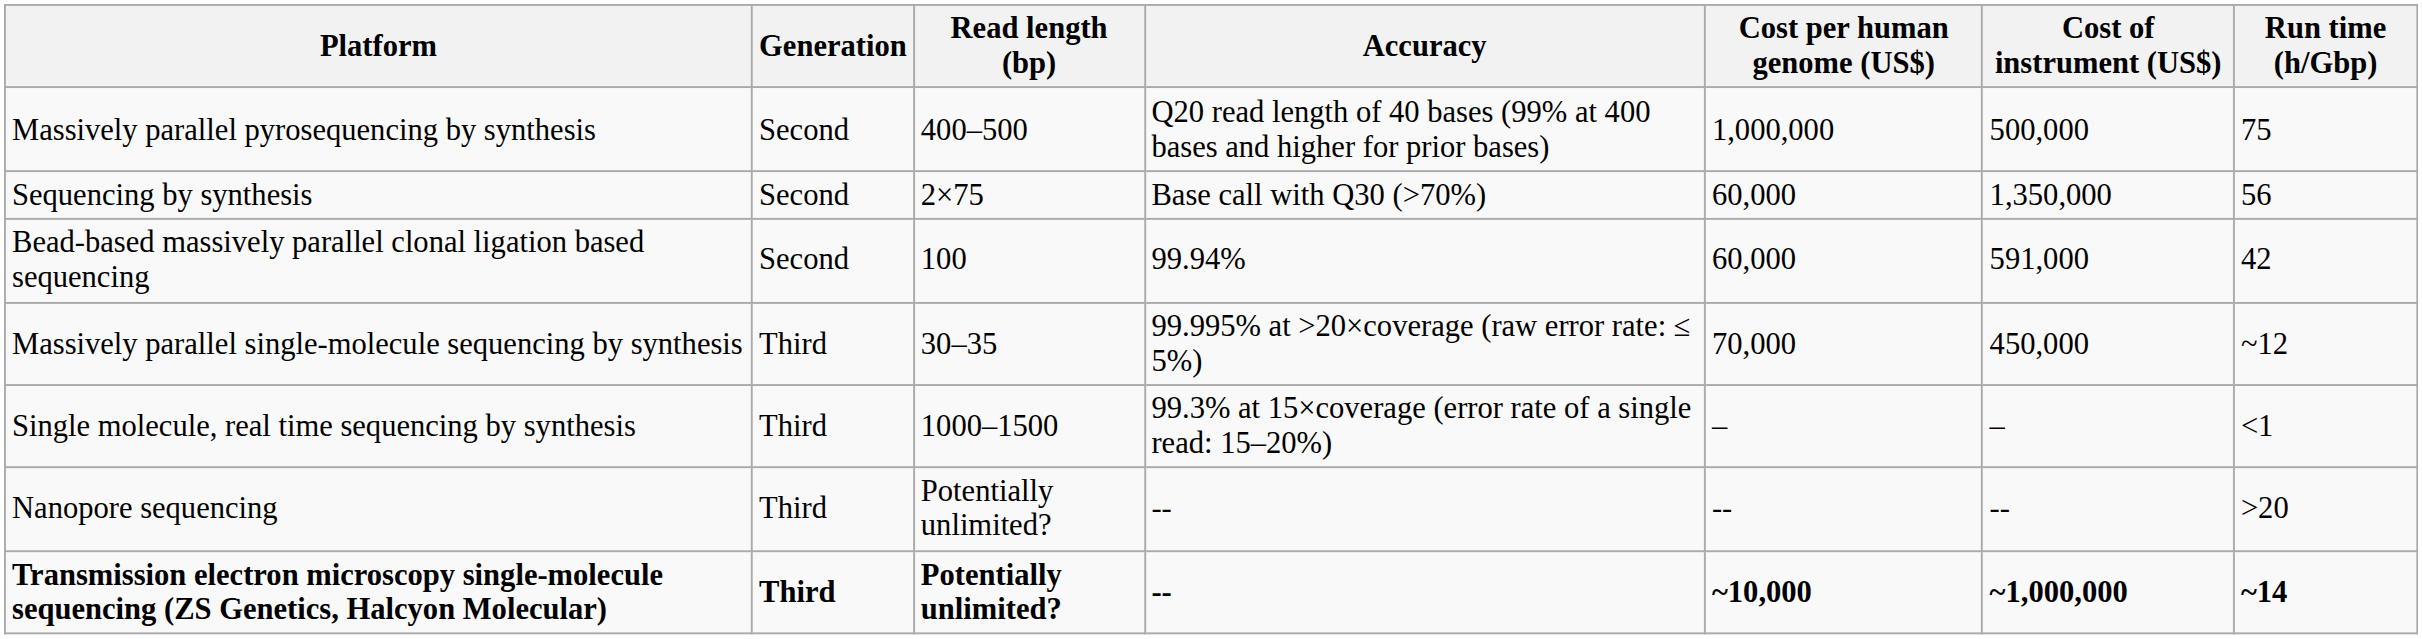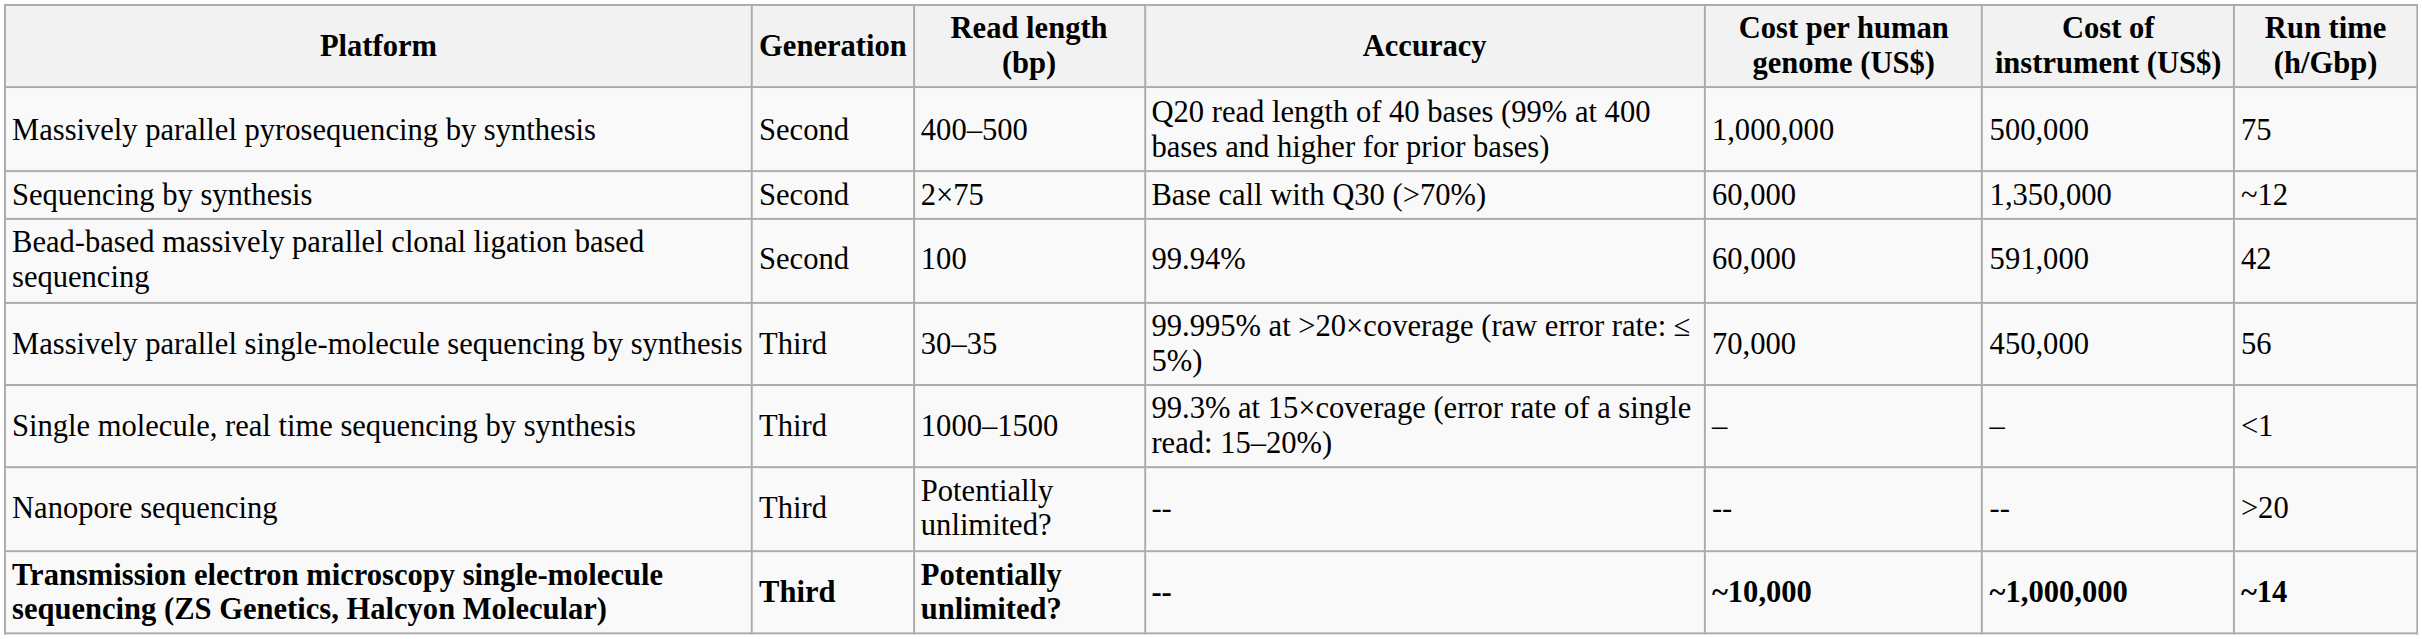 <table class="wikitable" style="margin: 1em auto 1em auto;">
 <tr>
 <th scope="col">Platform</th>
 <th scope="col">Generation</th>
 <th scope="col">Read length (bp)</th>
 <th scope="col">Accuracy</th>
 <th scope="col">Cost per human genome (US$)</th>
 <th scope="col">Cost of instrument (US$)</th>
 <th scope="col">Run time (h/Gbp)</th>
 </tr>
 <tr>
 <td>Massively parallel pyrosequencing by synthesis</td>
 <td>Second</td>
 <td>400–500</td>
 <td>Q20 read length of 40 bases (99% at 400 bases and higher for prior bases)</td>
 <td>1,000,000</td>
 <td>500,000</td>
 <td>75</td>
 </tr>
 <tr>
 <td>Sequencing by synthesis</td>
 <td>Second</td>
 <td>2×75</td>
 <td>Base call with Q30 (>70%)</td>
 <td>60,000</td>
 <td>1,350,000</td>
-<td>56</td>
+<td>~12</td>
 </tr>
 <tr>
 <td>Bead-based massively parallel clonal ligation based sequencing</td>
 <td>Second</td>
 <td>100</td>
 <td>99.94%</td>
 <td>60,000</td>
 <td>591,000</td>
 <td>42</td>
 </tr>
 <tr>
 <td>Massively parallel single-molecule sequencing by synthesis</td>
 <td>Third</td>
 <td>30–35</td>
 <td>99.995% at >20×coverage (raw error rate: ≤ 5%)</td>
 <td>70,000</td>
 <td>450,000</td>
-<td>~12</td>
+<td>56</td>
 </tr>
 <tr>
 <td>Single molecule, real time sequencing by synthesis</td>
 <td>Third</td>
 <td>1000–1500</td>
 <td>99.3% at 15×coverage (error rate of a single read: 15–20%)</td>
 <td>–</td>
 <td>–</td>
 <td><1</td>
 </tr>
 <tr>
 <td>Nanopore sequencing</td>
 <td>Third</td>
 <td>Potentially unlimited?</td>
 <td>--</td>
 <td>--</td>
 <td>--</td>
 <td>>20</td>
 </tr>
 <tr>
 <td><strong>Transmission electron microscopy single-molecule sequencing (ZS Genetics, Halcyon Molecular)</strong></td>
 <td><strong>Third</strong></td>
 <td><strong>Potentially unlimited?</strong></td>
 <td><strong>--</strong></td>
 <td><strong>~10,000</strong></td>
 <td><strong>~1,000,000</strong></td>
 <td><strong>~14</strong></td>
 </tr>
 </table>
